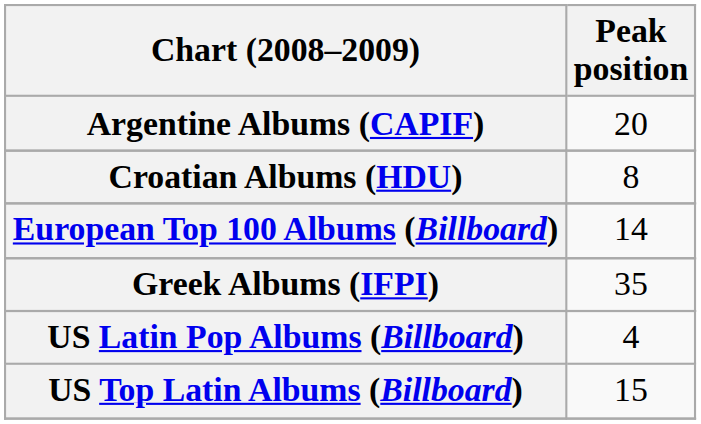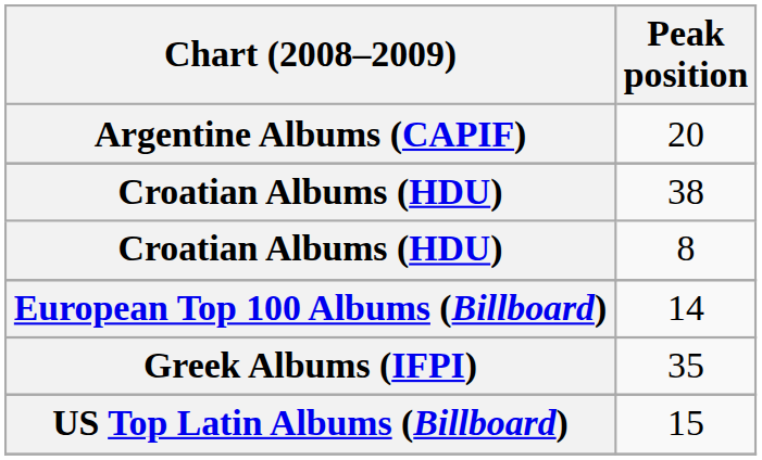 <table class="wikitable sortable plainrowheaders" style="text-align:center;">
 <tr>
 <th>Chart (2008–2009)</th>
 <th>Peak<br> position</th>
 </tr>
 <tr>
 <th scope="row">Argentine Albums (<a href='#'>CAPIF</a>)<br></th>
 <td>20</td>
 </tr>
 <tr>
 </tr>
 <tr>
 </tr>
 <tr>
+</tr>
+<tr>
+<th scope="row">Croatian Albums (<a href='#'>HDU</a>)<br></th>
+<td>38</td>
 </tr>
 <tr>
 <th scope="row">Croatian Albums (<a href='#'>HDU</a>)<br></th>
 <td>8</td>
 </tr>
 <tr>
 </tr>
 <tr>
 <th scope="row"><a href='#'>European Top 100 Albums</a> (<em><a href='#'>Billboard</a></em>)<br></th>
 <td>14</td>
 </tr>
 <tr>
 </tr>
 <tr>
 </tr>
 <tr>
 </tr>
 <tr>
 <th scope="row">Greek Albums (<a href='#'>IFPI</a>)<br></th>
 <td>35</td>
 </tr>
 <tr>
 </tr>
 <tr>
 </tr>
 <tr>
 </tr>
 <tr>
 </tr>
 <tr>
 </tr>
 <tr>
-<th scope="row">US <a href='#'>Latin Pop Albums</a> (<em><a href='#'>Billboard</a></em>)<br></th>
-<td>4</td>
-</tr>
-<tr>
 <th scope="row">US <a href='#'>Top Latin Albums</a> (<em><a href='#'>Billboard</a></em>)<br></th>
 <td>15</td>
 </tr>
 <tr>
 </tr>
 </table>
